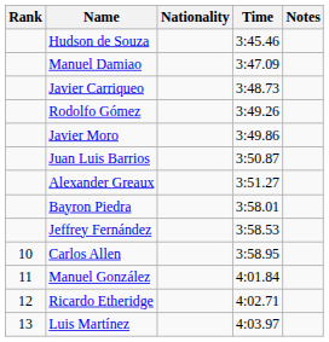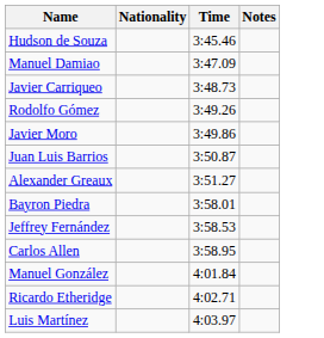 <table class="wikitable sortable" style="text-align:center;font-size:95%">
 <tr>
-<th>Rank</th>
 <th>Name</th>
 <th>Nationality</th>
 <th>Time</th>
 <th>Notes</th>
 </tr>
 <tr>
-<td></td>
 <td align=left><a href='#'>Hudson de Souza</a></td>
 <td align=left></td>
 <td>3:45.46</td>
 <td></td>
 </tr>
 <tr>
-<td></td>
 <td align=left><a href='#'>Manuel Damiao</a></td>
 <td align=left></td>
 <td>3:47.09</td>
 <td></td>
 </tr>
 <tr>
-<td></td>
 <td align=left><a href='#'>Javier Carriqueo</a></td>
 <td align=left></td>
 <td>3:48.73</td>
 <td></td>
 </tr>
 <tr>
-<td></td>
 <td align=left><a href='#'>Rodolfo Gómez</a></td>
 <td align=left></td>
 <td>3:49.26</td>
 <td></td>
 </tr>
 <tr>
-<td></td>
 <td align=left><a href='#'>Javier Moro</a></td>
 <td align=left></td>
 <td>3:49.86</td>
 <td></td>
 </tr>
 <tr>
-<td></td>
 <td align=left><a href='#'>Juan Luis Barrios</a></td>
 <td align=left></td>
 <td>3:50.87</td>
 <td></td>
 </tr>
 <tr>
-<td></td>
 <td align=left><a href='#'>Alexander Greaux</a></td>
 <td align=left></td>
 <td>3:51.27</td>
 <td></td>
 </tr>
 <tr>
-<td></td>
 <td align=left><a href='#'>Bayron Piedra</a></td>
 <td align=left></td>
 <td>3:58.01</td>
 <td></td>
 </tr>
 <tr>
-<td></td>
 <td align=left><a href='#'>Jeffrey Fernández</a></td>
 <td align=left></td>
 <td>3:58.53</td>
 <td></td>
 </tr>
 <tr>
-<td>10</td>
 <td align=left><a href='#'>Carlos Allen</a></td>
 <td align=left></td>
 <td>3:58.95</td>
 <td></td>
 </tr>
 <tr>
-<td>11</td>
 <td align=left><a href='#'>Manuel González</a></td>
 <td align=left></td>
 <td>4:01.84</td>
 <td></td>
 </tr>
 <tr>
-<td>12</td>
 <td align=left><a href='#'>Ricardo Etheridge</a></td>
 <td align=left></td>
 <td>4:02.71</td>
 <td></td>
 </tr>
 <tr>
-<td>13</td>
 <td align=left><a href='#'>Luis Martínez</a></td>
 <td align=left></td>
 <td>4:03.97</td>
 <td></td>
 </tr>
 </table>
